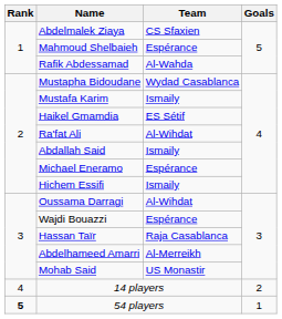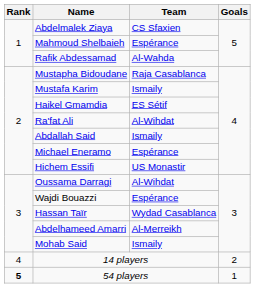 <table class="wikitable" style="text-align: center;">
 <tr>
 <th>Rank</th>
 <th>Name</th>
 <th>Team</th>
 <th>Goals</th>
 </tr>
 <tr>
 <td rowspan=3>1</td>
 <td align="left"> <a href='#'>Abdelmalek Ziaya</a></td>
 <td align="left"> <a href='#'>CS Sfaxien</a></td>
 <td rowspan=3>5</td>
 </tr>
 <tr>
 <td align="left"> <a href='#'>Mahmoud Shelbaieh</a></td>
 <td align="left"> <a href='#'>Espérance</a></td>
 </tr>
 <tr>
 <td align="left"> <a href='#'>Rafik Abdessamad</a></td>
 <td align="left"> <a href='#'>Al-Wahda</a></td>
 </tr>
 <tr>
 <td rowspan=7>2</td>
 <td align="left"> <a href='#'>Mustapha Bidoudane</a></td>
-<td align="left"> <a href='#'>Wydad Casablanca</a></td>
+<td align="left"> <a href='#'>Raja Casablanca</a></td>
 <td rowspan=7>4</td>
 </tr>
 <tr>
 <td align="left"> <a href='#'>Mustafa Karim</a></td>
 <td align="left"> <a href='#'>Ismaily</a></td>
 </tr>
 <tr>
 <td align="left"> <a href='#'>Haikel Gmamdia</a></td>
 <td align="left"> <a href='#'>ES Sétif</a></td>
 </tr>
 <tr>
 <td align="left"> <a href='#'>Ra'fat Ali</a></td>
 <td align="left"> <a href='#'>Al-Wihdat</a></td>
 </tr>
 <tr>
 <td align="left"> <a href='#'>Abdallah Said</a></td>
 <td align="left"> <a href='#'>Ismaily</a></td>
 </tr>
 <tr>
 <td align="left"> <a href='#'>Michael Eneramo</a></td>
 <td align="left"> <a href='#'>Espérance</a></td>
 </tr>
 <tr>
 <td align="left"> <a href='#'>Hichem Essifi</a></td>
-<td align="left"> <a href='#'>Ismaily</a></td>
+<td align="left"> <a href='#'>US Monastir</a></td>
 </tr>
 <tr>
 <td rowspan=5>3</td>
 <td align="left"> <a href='#'>Oussama Darragi</a></td>
 <td align="left"> <a href='#'>Al-Wihdat</a></td>
 <td rowspan=5>3</td>
 </tr>
 <tr>
 <td align="left"> Wajdi Bouazzi</td>
 <td align="left"> <a href='#'>Espérance</a></td>
 </tr>
 <tr>
 <td align="left"> <a href='#'>Hassan Taïr</a></td>
-<td align="left"> <a href='#'>Raja Casablanca</a></td>
+<td align="left"> <a href='#'>Wydad Casablanca</a></td>
 </tr>
 <tr>
 <td align="left"> <a href='#'>Abdelhameed Amarri</a></td>
 <td align="left"> <a href='#'>Al-Merreikh</a></td>
 </tr>
 <tr>
 <td align="left"> <a href='#'>Mohab Said</a></td>
-<td align="left"> <a href='#'>US Monastir</a></td>
+<td align="left"> <a href='#'>Ismaily</a></td>
 </tr>
 <tr>
 <td>4</td>
 <td colspan="2"><em>14 players</em></td>
 <td>2</td>
 </tr>
 <tr>
 <td><strong>5</strong></td>
 <td colspan="2"><em>54 players</em></td>
 <td>1</td>
 </tr>
 </table>
